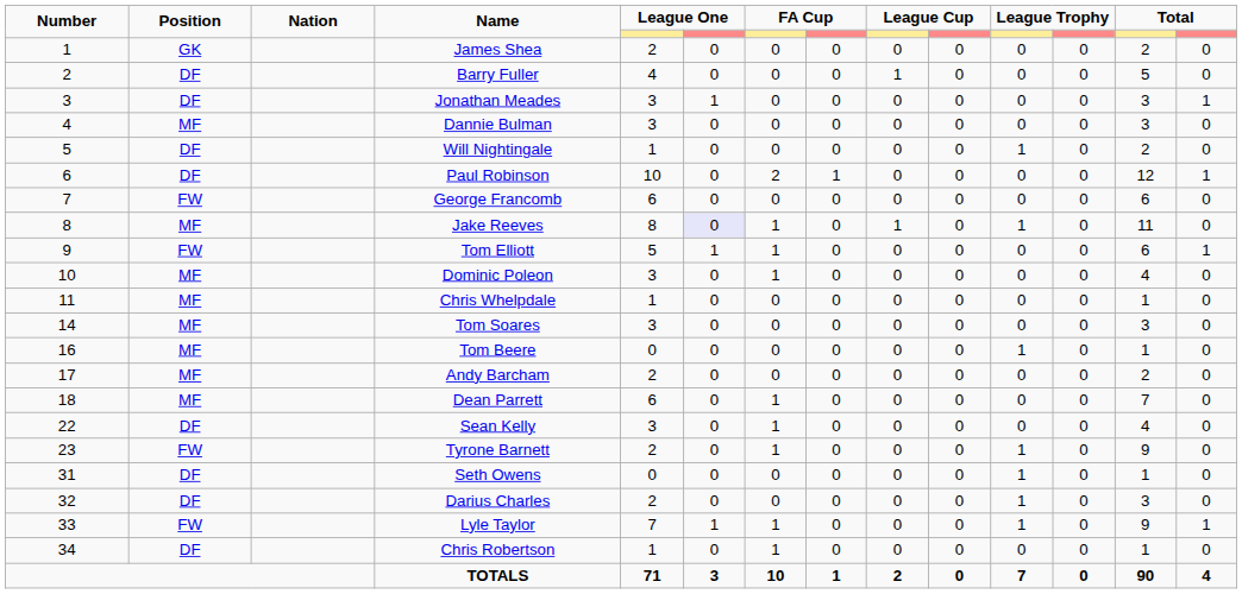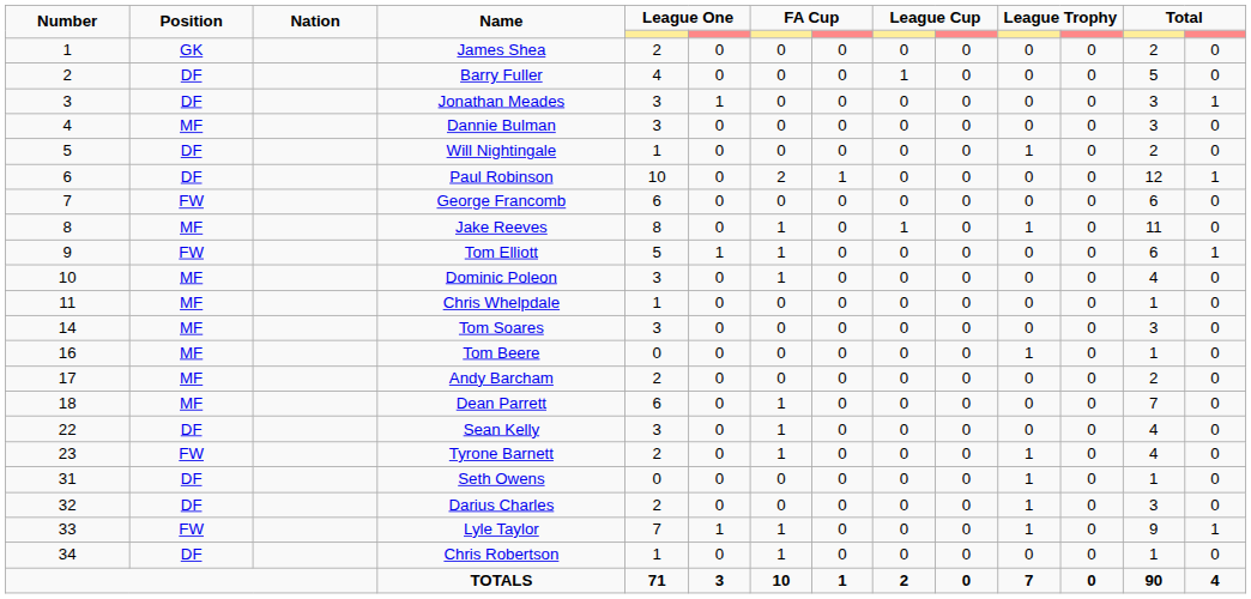 <table class="wikitable" style="text-align:center;">
 <tr style="text-align:center;">
 <td rowspan="2"  style="width:10%; "><strong>Number</strong></td>
 <td rowspan="2"  style="width:10%; "><strong>Position</strong></td>
 <td rowspan="2"  style="width:10%; "><strong>Nation</strong></td>
 <td rowspan="2"  style="width:20%; "><strong>Name</strong></td>
 <td colspan="2"><strong>League One</strong></td>
 <td colspan="2"><strong>FA Cup</strong></td>
 <td colspan="2"><strong>League Cup</strong></td>
 <td colspan="2"><strong>League Trophy</strong></td>
 <td colspan="2"><strong>Total</strong></td>
 </tr>
 <tr>
 <th style="width:60px; background:#fe9;"></th>
 <th style="width:60px; background:#ff8888;"></th>
 <th style="width:60px; background:#fe9;"></th>
 <th style="width:60px; background:#ff8888;"></th>
 <th style="width:60px; background:#fe9;"></th>
 <th style="width:60px; background:#ff8888;"></th>
 <th style="width:60px; background:#fe9;"></th>
 <th style="width:60px; background:#ff8888;"></th>
 <th style="width:60px; background:#fe9;"></th>
 <th style="width:60px; background:#ff8888;"></th>
 </tr>
 <tr>
 <td>1</td>
 <td><a href='#'>GK</a></td>
 <td></td>
 <td><a href='#'>James Shea</a></td>
 <td>2</td>
 <td>0</td>
 <td>0</td>
 <td>0</td>
 <td>0</td>
 <td>0</td>
 <td>0</td>
 <td>0</td>
 <td>2</td>
 <td>0</td>
 </tr>
 <tr>
 <td>2</td>
 <td><a href='#'>DF</a></td>
 <td></td>
 <td><a href='#'>Barry Fuller</a></td>
 <td>4</td>
 <td>0</td>
 <td>0</td>
 <td>0</td>
 <td>1</td>
 <td>0</td>
 <td>0</td>
 <td>0</td>
 <td>5</td>
 <td>0</td>
 </tr>
 <tr>
 <td>3</td>
 <td><a href='#'>DF</a></td>
 <td></td>
 <td><a href='#'>Jonathan Meades</a></td>
 <td>3</td>
 <td>1</td>
 <td>0</td>
 <td>0</td>
 <td>0</td>
 <td>0</td>
 <td>0</td>
 <td>0</td>
 <td>3</td>
 <td>1</td>
 </tr>
 <tr>
 <td>4</td>
 <td><a href='#'>MF</a></td>
 <td></td>
 <td><a href='#'>Dannie Bulman</a></td>
 <td>3</td>
 <td>0</td>
 <td>0</td>
 <td>0</td>
 <td>0</td>
 <td>0</td>
 <td>0</td>
 <td>0</td>
 <td>3</td>
 <td>0</td>
 </tr>
 <tr>
 <td>5</td>
 <td><a href='#'>DF</a></td>
 <td></td>
 <td><a href='#'>Will Nightingale</a></td>
 <td>1</td>
 <td>0</td>
 <td>0</td>
 <td>0</td>
 <td>0</td>
 <td>0</td>
 <td>1</td>
 <td>0</td>
 <td>2</td>
 <td>0</td>
 </tr>
 <tr>
 <td>6</td>
 <td><a href='#'>DF</a></td>
 <td></td>
 <td><a href='#'>Paul Robinson</a></td>
 <td>10</td>
 <td>0</td>
 <td>2</td>
 <td>1</td>
 <td>0</td>
 <td>0</td>
 <td>0</td>
 <td>0</td>
 <td>12</td>
 <td>1</td>
 </tr>
 <tr>
 <td>7</td>
 <td><a href='#'>FW</a></td>
 <td></td>
 <td><a href='#'>George Francomb</a></td>
 <td>6</td>
 <td>0</td>
 <td>0</td>
 <td>0</td>
 <td>0</td>
 <td>0</td>
 <td>0</td>
 <td>0</td>
 <td>6</td>
 <td>0</td>
 </tr>
 <tr>
 <td>8</td>
 <td><a href='#'>MF</a></td>
 <td></td>
 <td><a href='#'>Jake Reeves</a></td>
 <td>8</td>
-<td style="background: lavender;">0</td>
+<td>0</td>
 <td>1</td>
 <td>0</td>
 <td>1</td>
 <td>0</td>
 <td>1</td>
 <td>0</td>
 <td>11</td>
 <td>0</td>
 </tr>
 <tr>
 <td>9</td>
 <td><a href='#'>FW</a></td>
 <td></td>
 <td><a href='#'>Tom Elliott</a></td>
 <td>5</td>
 <td>1</td>
 <td>1</td>
 <td>0</td>
 <td>0</td>
 <td>0</td>
 <td>0</td>
 <td>0</td>
 <td>6</td>
 <td>1</td>
 </tr>
 <tr>
 <td>10</td>
 <td><a href='#'>MF</a></td>
 <td></td>
 <td><a href='#'>Dominic Poleon</a></td>
 <td>3</td>
 <td>0</td>
 <td>1</td>
 <td>0</td>
 <td>0</td>
 <td>0</td>
 <td>0</td>
 <td>0</td>
 <td>4</td>
 <td>0</td>
 </tr>
 <tr>
 <td>11</td>
 <td><a href='#'>MF</a></td>
 <td></td>
 <td><a href='#'>Chris Whelpdale</a></td>
 <td>1</td>
 <td>0</td>
 <td>0</td>
 <td>0</td>
 <td>0</td>
 <td>0</td>
 <td>0</td>
 <td>0</td>
 <td>1</td>
 <td>0</td>
 </tr>
 <tr>
 <td>14</td>
 <td><a href='#'>MF</a></td>
 <td></td>
 <td><a href='#'>Tom Soares</a></td>
 <td>3</td>
 <td>0</td>
 <td>0</td>
 <td>0</td>
 <td>0</td>
 <td>0</td>
 <td>0</td>
 <td>0</td>
 <td>3</td>
 <td>0</td>
 </tr>
 <tr>
 <td>16</td>
 <td><a href='#'>MF</a></td>
 <td></td>
 <td><a href='#'>Tom Beere</a></td>
 <td>0</td>
 <td>0</td>
 <td>0</td>
 <td>0</td>
 <td>0</td>
 <td>0</td>
 <td>1</td>
 <td>0</td>
 <td>1</td>
 <td>0</td>
 </tr>
 <tr>
 <td>17</td>
 <td><a href='#'>MF</a></td>
 <td></td>
 <td><a href='#'>Andy Barcham</a></td>
 <td>2</td>
 <td>0</td>
 <td>0</td>
 <td>0</td>
 <td>0</td>
 <td>0</td>
 <td>0</td>
 <td>0</td>
 <td>2</td>
 <td>0</td>
 </tr>
 <tr>
 <td>18</td>
 <td><a href='#'>MF</a></td>
 <td></td>
 <td><a href='#'>Dean Parrett</a></td>
 <td>6</td>
 <td>0</td>
 <td>1</td>
 <td>0</td>
 <td>0</td>
 <td>0</td>
 <td>0</td>
 <td>0</td>
 <td>7</td>
 <td>0</td>
 </tr>
 <tr>
 <td>22</td>
 <td><a href='#'>DF</a></td>
 <td></td>
 <td><a href='#'>Sean Kelly</a></td>
 <td>3</td>
 <td>0</td>
 <td>1</td>
 <td>0</td>
 <td>0</td>
 <td>0</td>
 <td>0</td>
 <td>0</td>
 <td>4</td>
 <td>0</td>
 </tr>
 <tr>
 <td>23</td>
 <td><a href='#'>FW</a></td>
 <td></td>
 <td><a href='#'>Tyrone Barnett</a></td>
 <td>2</td>
 <td>0</td>
 <td>1</td>
 <td>0</td>
 <td>0</td>
 <td>0</td>
 <td>1</td>
 <td>0</td>
-<td>9</td>
+<td>4</td>
 <td>0</td>
 </tr>
 <tr>
 <td>31</td>
 <td><a href='#'>DF</a></td>
 <td></td>
 <td><a href='#'>Seth Owens</a></td>
 <td>0</td>
 <td>0</td>
 <td>0</td>
 <td>0</td>
 <td>0</td>
 <td>0</td>
 <td>1</td>
 <td>0</td>
 <td>1</td>
 <td>0</td>
 </tr>
 <tr>
 <td>32</td>
 <td><a href='#'>DF</a></td>
 <td></td>
 <td><a href='#'>Darius Charles</a></td>
 <td>2</td>
 <td>0</td>
 <td>0</td>
 <td>0</td>
 <td>0</td>
 <td>0</td>
 <td>1</td>
 <td>0</td>
 <td>3</td>
 <td>0</td>
 </tr>
 <tr>
 <td>33</td>
 <td><a href='#'>FW</a></td>
 <td></td>
 <td><a href='#'>Lyle Taylor</a></td>
 <td>7</td>
 <td>1</td>
 <td>1</td>
 <td>0</td>
 <td>0</td>
 <td>0</td>
 <td>1</td>
 <td>0</td>
 <td>9</td>
 <td>1</td>
 </tr>
 <tr>
 <td>34</td>
 <td><a href='#'>DF</a></td>
 <td></td>
 <td><a href='#'>Chris Robertson</a></td>
 <td>1</td>
 <td>0</td>
 <td>1</td>
 <td>0</td>
 <td>0</td>
 <td>0</td>
 <td>0</td>
 <td>0</td>
 <td>1</td>
 <td>0</td>
 </tr>
 <tr>
 <td colspan="3"></td>
 <td><strong>TOTALS</strong></td>
 <td><strong>71</strong></td>
 <td><strong>3</strong></td>
 <td><strong>10</strong></td>
 <td><strong>1</strong></td>
 <td><strong>2</strong></td>
 <td><strong>0</strong></td>
 <td><strong>7</strong></td>
 <td><strong>0</strong></td>
 <td><strong>90</strong></td>
 <td><strong>4</strong></td>
 </tr>
 </table>
